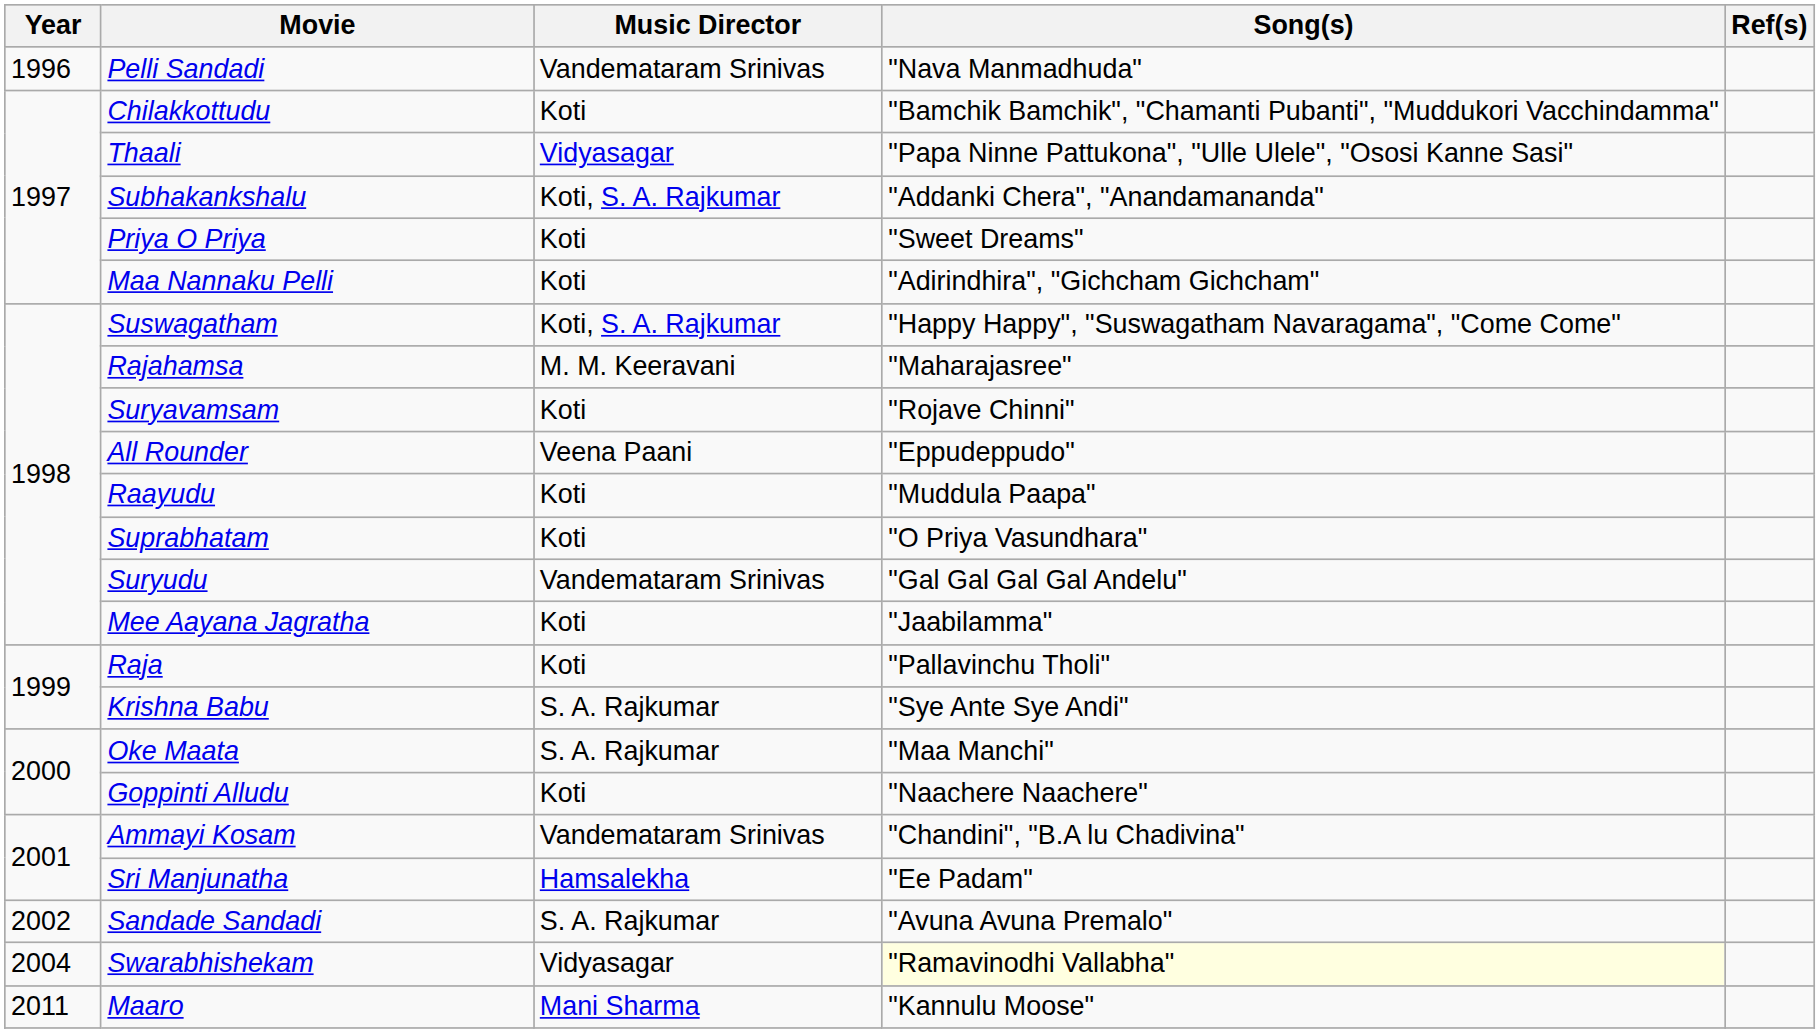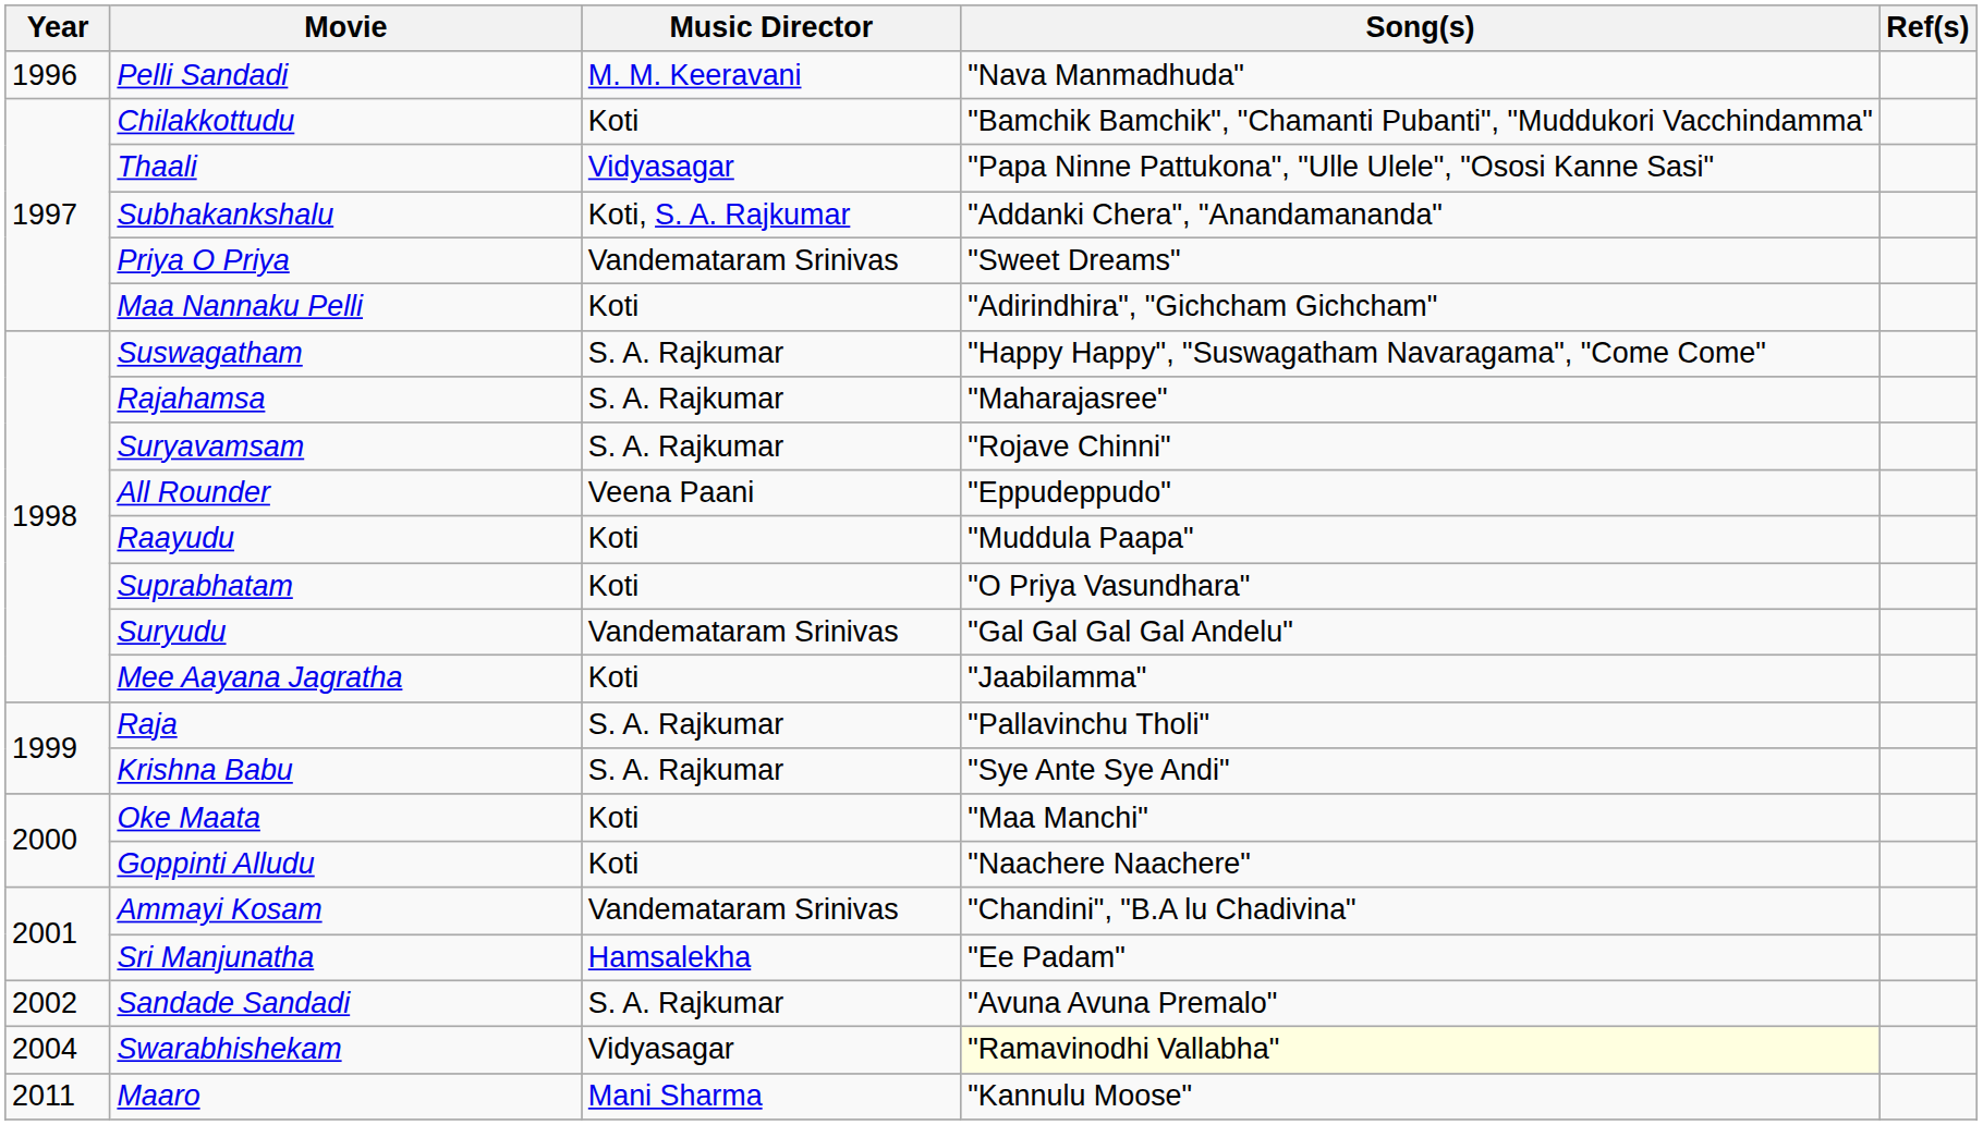 <table class="wikitable">
 <tr>
 <th scope="col" style="width: 50px;">Year</th>
 <th scope="col" style="width: 250px;">Movie</th>
 <th scope="col" style="width: 200px;">Music Director</th>
 <th>Song(s)</th>
 <th>Ref(s)</th>
 </tr>
 <tr>
 <td>1996</td>
 <td><em><a href='#'>Pelli Sandadi</a></em></td>
-<td>Vandemataram Srinivas</td>
+<td><a href='#'>M. M. Keeravani</a></td>
 <td>"Nava Manmadhuda"</td>
 <td></td>
 </tr>
 <tr>
 <td rowspan="5">1997</td>
 <td><em><a href='#'>Chilakkottudu</a></em></td>
 <td>Koti</td>
 <td>"Bamchik Bamchik", "Chamanti Pubanti", "Muddukori Vacchindamma"</td>
 <td></td>
 </tr>
 <tr>
 <td><a href='#'><em>Thaali</em></a></td>
 <td><a href='#'>Vidyasagar</a></td>
 <td>"Papa Ninne Pattukona", "Ulle Ulele", "Ososi Kanne Sasi"</td>
 <td></td>
 </tr>
 <tr>
 <td><em><a href='#'>Subhakankshalu</a></em></td>
 <td>Koti, <a href='#'>S. A. Rajkumar</a></td>
 <td>"Addanki Chera", "Anandamananda"</td>
 <td></td>
 </tr>
 <tr>
 <td><em><a href='#'>Priya O Priya</a></em></td>
-<td>Koti</td>
+<td>Vandemataram Srinivas</td>
 <td>"Sweet Dreams"</td>
 <td></td>
 </tr>
 <tr>
 <td><em><a href='#'>Maa Nannaku Pelli</a></em></td>
 <td>Koti</td>
 <td>"Adirindhira", "Gichcham Gichcham"</td>
 <td></td>
 </tr>
 <tr>
 <td rowspan="8">1998</td>
 <td><em><a href='#'>Suswagatham</a></em></td>
-<td>Koti, <a href='#'>S. A. Rajkumar</a></td>
+<td>S. A. Rajkumar</td>
 <td>"Happy Happy", "Suswagatham Navaragama", "Come Come"</td>
 <td></td>
 </tr>
 <tr>
 <td><em><a href='#'>Rajahamsa</a></em></td>
-<td>M. M. Keeravani</td>
+<td>S. A. Rajkumar</td>
 <td>"Maharajasree"</td>
 <td></td>
 </tr>
 <tr>
 <td><a href='#'><em>Suryavamsam</em></a></td>
-<td>Koti</td>
+<td>S. A. Rajkumar</td>
 <td>"Rojave Chinni"</td>
 <td></td>
 </tr>
 <tr>
 <td><a href='#'><em>All Rounder</em></a></td>
 <td>Veena Paani</td>
 <td>"Eppudeppudo"</td>
 <td></td>
 </tr>
 <tr>
 <td><em><a href='#'>Raayudu</a></em></td>
 <td>Koti</td>
 <td>"Muddula Paapa"</td>
 <td></td>
 </tr>
 <tr>
 <td><a href='#'><em>Suprabhatam</em></a></td>
 <td>Koti</td>
 <td>"O Priya Vasundhara"</td>
 <td></td>
 </tr>
 <tr>
 <td><em><a href='#'>Suryudu</a></em></td>
 <td>Vandemataram Srinivas</td>
 <td>"Gal Gal Gal Gal Andelu"</td>
 <td></td>
 </tr>
 <tr>
 <td><em><a href='#'>Mee Aayana Jagratha</a></em></td>
 <td>Koti</td>
 <td>"Jaabilamma"</td>
 <td></td>
 </tr>
 <tr>
 <td rowspan="2">1999</td>
 <td><a href='#'><em>Raja</em></a></td>
-<td>Koti</td>
+<td>S. A. Rajkumar</td>
 <td>"Pallavinchu Tholi"</td>
 <td></td>
 </tr>
 <tr>
 <td><em><a href='#'>Krishna Babu</a></em></td>
 <td>S. A. Rajkumar</td>
 <td>"Sye Ante Sye Andi"</td>
 <td></td>
 </tr>
 <tr>
 <td rowspan="2">2000</td>
 <td><em><a href='#'>Oke Maata</a></em></td>
-<td>S. A. Rajkumar</td>
+<td>Koti</td>
 <td>"Maa Manchi"</td>
 <td></td>
 </tr>
 <tr>
 <td><em><a href='#'>Goppinti Alludu</a></em></td>
 <td>Koti</td>
 <td>"Naachere Naachere"</td>
 <td></td>
 </tr>
 <tr>
 <td rowspan="2">2001</td>
 <td><em><a href='#'>Ammayi Kosam</a></em></td>
 <td>Vandemataram Srinivas</td>
 <td>"Chandini", "B.A lu Chadivina"</td>
 <td></td>
 </tr>
 <tr>
 <td><a href='#'><em>Sri Manjunatha</em></a></td>
 <td><a href='#'>Hamsalekha</a></td>
 <td>"Ee Padam"</td>
 <td></td>
 </tr>
 <tr>
 <td>2002</td>
 <td><em><a href='#'>Sandade Sandadi</a></em></td>
 <td>S. A. Rajkumar</td>
 <td>"Avuna Avuna Premalo"</td>
 <td></td>
 </tr>
 <tr>
 <td>2004</td>
 <td><em><a href='#'>Swarabhishekam</a></em></td>
 <td>Vidyasagar</td>
 <td style="background: lightyellow;">"Ramavinodhi Vallabha"</td>
 <td></td>
 </tr>
 <tr>
 <td>2011</td>
 <td><a href='#'><em>Maaro</em></a></td>
 <td><a href='#'>Mani Sharma</a></td>
 <td>"Kannulu Moose"</td>
 <td></td>
 </tr>
 </table>
